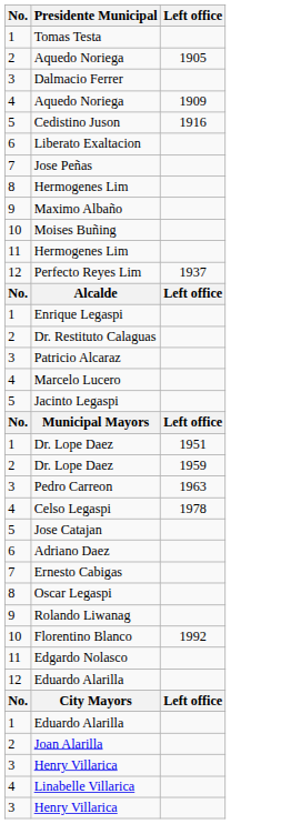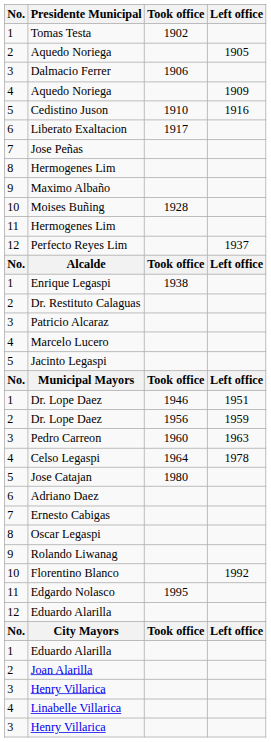 <table class="wikitable" style="float:center; ">
 <tr>
 <th>No.</th>
 <th>Presidente Municipal</th>
+<th style="text-align:center;">Took office</th>
 <th>Left office</th>
 </tr>
 <tr>
 <td>1</td>
 <td>Tomas Testa</td>
+<td style="text-align:center">1902</td>
 <td style="text-align:center"></td>
 </tr>
 <tr>
 <td>2</td>
 <td>Aquedo Noriega</td>
+<td style="text-align:center"></td>
 <td style="text-align:center">1905</td>
 </tr>
 <tr>
 <td>3</td>
 <td>Dalmacio Ferrer</td>
+<td style="text-align:center">1906</td>
 <td style="text-align:center"></td>
 </tr>
 <tr>
 <td>4</td>
 <td>Aquedo Noriega</td>
+<td style="text-align:center"></td>
 <td style="text-align:center">1909</td>
 </tr>
 <tr>
 <td>5</td>
 <td>Cedistino Juson</td>
+<td style="text-align:center">1910</td>
 <td style="text-align:center">1916</td>
 </tr>
 <tr>
 <td>6</td>
 <td>Liberato Exaltacion</td>
+<td style="text-align:center">1917</td>
 <td style="text-align:center"></td>
 </tr>
 <tr>
 <td>7</td>
 <td>Jose Peñas</td>
 <td style="text-align:center"></td>
+<td style="text-align:center"></td>
 </tr>
 <tr>
 <td>8</td>
 <td>Hermogenes Lim</td>
+<td style="text-align:center"></td>
 <td style="text-align:center"></td>
 </tr>
 <tr>
 <td>9</td>
 <td>Maximo Albaño</td>
 <td style="text-align:center"></td>
+<td style="text-align:center"></td>
 </tr>
 <tr>
 <td>10</td>
 <td>Moises Buñing</td>
+<td style="text-align:center">1928</td>
 <td style="text-align:center"></td>
 </tr>
 <tr>
 <td>11</td>
 <td>Hermogenes Lim</td>
 <td style="text-align:center"></td>
+<td style="text-align:center"></td>
 </tr>
 <tr>
 <td>12</td>
 <td>Perfecto Reyes Lim</td>
+<td style="text-align:center"></td>
 <td style="text-align:center">1937</td>
 </tr>
 <tr>
 <th>No.</th>
 <th>Alcalde</th>
+<th style="text-align:center;">Took office</th>
 <th>Left office</th>
 </tr>
 <tr>
 <td>1</td>
 <td>Enrique Legaspi</td>
+<td style="text-align:center">1938</td>
 <td style="text-align:center"></td>
 </tr>
 <tr>
 <td>2</td>
 <td>Dr. Restituto Calaguas</td>
 <td style="text-align:center"></td>
+<td style="text-align:center"></td>
 </tr>
 <tr>
 <td>3</td>
 <td>Patricio Alcaraz</td>
+<td style="text-align:center"></td>
 <td style="text-align:center"></td>
 </tr>
 <tr>
 <td>4</td>
 <td>Marcelo Lucero</td>
 <td style="text-align:center"></td>
+<td style="text-align:center"></td>
 </tr>
 <tr>
 <td>5</td>
 <td>Jacinto Legaspi</td>
 <td style="text-align:center"></td>
+<td style="text-align:center"></td>
 </tr>
 <tr>
 <th>No.</th>
 <th>Municipal Mayors</th>
+<th style="text-align:center;">Took office</th>
 <th>Left office</th>
 </tr>
 <tr>
 <td>1</td>
 <td>Dr. Lope Daez</td>
+<td style="text-align:center">1946</td>
 <td style="text-align:center">1951</td>
 </tr>
 <tr>
 <td>2</td>
 <td>Dr. Lope Daez</td>
+<td style="text-align:center">1956</td>
 <td style="text-align:center">1959</td>
 </tr>
 <tr>
 <td>3</td>
 <td>Pedro Carreon</td>
+<td style="text-align:center">1960</td>
 <td style="text-align:center">1963</td>
 </tr>
 <tr>
 <td>4</td>
 <td>Celso Legaspi</td>
+<td style="text-align:center">1964</td>
 <td style="text-align:center">1978</td>
 </tr>
 <tr>
 <td>5</td>
 <td>Jose Catajan</td>
+<td style="text-align:center">1980</td>
 <td style="text-align:center"></td>
 </tr>
 <tr>
 <td>6</td>
 <td>Adriano Daez</td>
 <td style="text-align:center"></td>
+<td style="text-align:center"></td>
 </tr>
 <tr>
 <td>7</td>
 <td>Ernesto Cabigas</td>
+<td style="text-align:center"></td>
 <td style="text-align:center"></td>
 </tr>
 <tr>
 <td>8</td>
 <td>Oscar Legaspi</td>
 <td style="text-align:center"></td>
+<td style="text-align:center"></td>
 </tr>
 <tr>
 <td>9</td>
 <td>Rolando Liwanag</td>
 <td style="text-align:center"></td>
+<td style="text-align:center"></td>
 </tr>
 <tr>
 <td>10</td>
 <td>Florentino Blanco</td>
+<td style="text-align:center"></td>
 <td style="text-align:center">1992</td>
 </tr>
 <tr>
 <td>11</td>
 <td>Edgardo Nolasco</td>
+<td style="text-align:center">1995</td>
 <td style="text-align:center"></td>
 </tr>
 <tr>
 <td>12</td>
 <td>Eduardo Alarilla</td>
 <td style="text-align:center"></td>
+<td style="text-align:center"></td>
 </tr>
 <tr>
 <th>No.</th>
 <th>City Mayors</th>
+<th style="text-align:center;">Took office</th>
 <th>Left office</th>
 </tr>
 <tr>
 <td>1</td>
 <td>Eduardo Alarilla</td>
 <td style="text-align:center"></td>
+<td style="text-align:center"></td>
 </tr>
 <tr>
 <td>2</td>
 <td><a href='#'>Joan Alarilla</a></td>
+<td style="text-align:center"></td>
 <td style="text-align:center"></td>
 </tr>
 <tr>
 <td>3</td>
 <td><a href='#'>Henry Villarica</a></td>
 <td style="text-align:center"></td>
+<td style="text-align:center"></td>
 </tr>
 <tr>
 <td>4</td>
 <td><a href='#'>Linabelle Villarica</a></td>
+<td style="text-align:center"></td>
 <td style="text-align:center"></td>
 </tr>
 <tr>
 <td>3</td>
 <td><a href='#'>Henry Villarica</a></td>
 <td style="text-align:center"></td>
+<td style="text-align:center"></td>
 </tr>
 </table>
